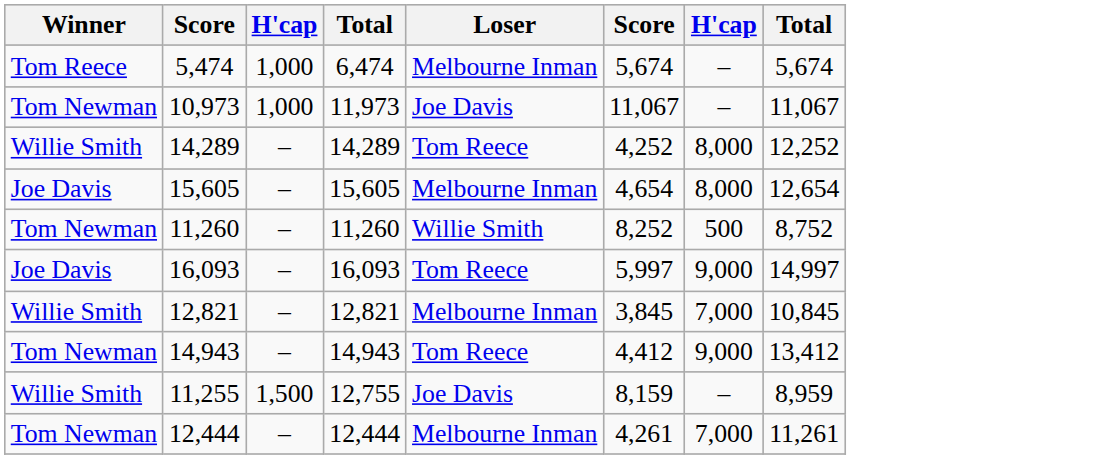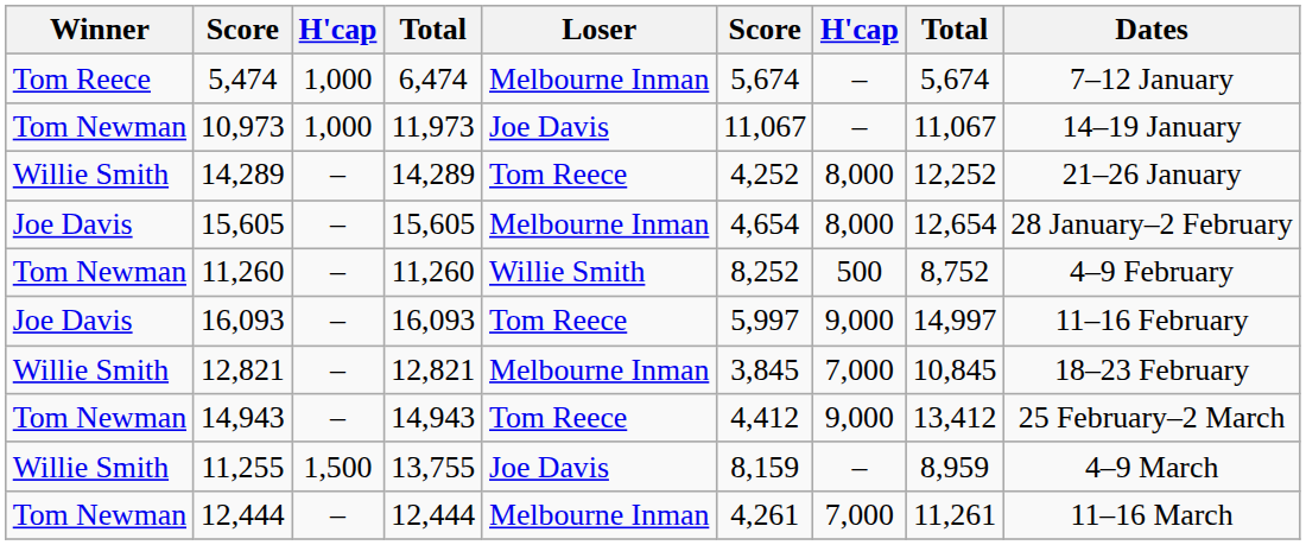 <table class="wikitable" style="text-align:center">
 <tr>
 <th>Winner</th>
 <th>Score</th>
 <th><a href='#'>H'cap</a></th>
 <th>Total</th>
 <th>Loser</th>
 <th>Score</th>
 <th><a href='#'>H'cap</a></th>
 <th>Total</th>
+<th>Dates</th>
 </tr>
 <tr>
 <td align=left><a href='#'>Tom Reece</a></td>
 <td>5,474</td>
 <td>1,000</td>
 <td>6,474</td>
 <td align=left><a href='#'>Melbourne Inman</a></td>
 <td>5,674</td>
 <td>–</td>
 <td>5,674</td>
+<td>7–12 January</td>
 </tr>
 <tr>
 <td align=left><a href='#'>Tom Newman</a></td>
 <td>10,973</td>
 <td>1,000</td>
 <td>11,973</td>
 <td align=left><a href='#'>Joe Davis</a></td>
 <td>11,067</td>
 <td>–</td>
 <td>11,067</td>
+<td>14–19 January</td>
 </tr>
 <tr>
 <td align=left><a href='#'>Willie Smith</a></td>
 <td>14,289</td>
 <td>–</td>
 <td>14,289</td>
 <td align=left><a href='#'>Tom Reece</a></td>
 <td>4,252</td>
 <td>8,000</td>
 <td>12,252</td>
+<td>21–26 January</td>
 </tr>
 <tr>
 <td align=left><a href='#'>Joe Davis</a></td>
 <td>15,605</td>
 <td>–</td>
 <td>15,605</td>
 <td align=left><a href='#'>Melbourne Inman</a></td>
 <td>4,654</td>
 <td>8,000</td>
 <td>12,654</td>
+<td>28 January–2 February</td>
 </tr>
 <tr>
 <td align=left><a href='#'>Tom Newman</a></td>
 <td>11,260</td>
 <td>–</td>
 <td>11,260</td>
 <td align=left><a href='#'>Willie Smith</a></td>
 <td>8,252</td>
 <td>500</td>
 <td>8,752</td>
+<td>4–9 February</td>
 </tr>
 <tr>
 <td align=left><a href='#'>Joe Davis</a></td>
 <td>16,093</td>
 <td>–</td>
 <td>16,093</td>
 <td align=left><a href='#'>Tom Reece</a></td>
 <td>5,997</td>
 <td>9,000</td>
 <td>14,997</td>
+<td>11–16 February</td>
 </tr>
 <tr>
 <td align=left><a href='#'>Willie Smith</a></td>
 <td>12,821</td>
 <td>–</td>
 <td>12,821</td>
 <td align=left><a href='#'>Melbourne Inman</a></td>
 <td>3,845</td>
 <td>7,000</td>
 <td>10,845</td>
+<td>18–23 February</td>
 </tr>
 <tr>
 <td align=left><a href='#'>Tom Newman</a></td>
 <td>14,943</td>
 <td>–</td>
 <td>14,943</td>
 <td align=left><a href='#'>Tom Reece</a></td>
 <td>4,412</td>
 <td>9,000</td>
 <td>13,412</td>
+<td>25 February–2 March</td>
 </tr>
 <tr>
 <td align=left><a href='#'>Willie Smith</a></td>
 <td>11,255</td>
 <td>1,500</td>
-<td>12,755</td>
+<td>13,755</td>
 <td align=left><a href='#'>Joe Davis</a></td>
 <td>8,159</td>
 <td>–</td>
 <td>8,959</td>
+<td>4–9 March</td>
 </tr>
 <tr>
 <td align=left><a href='#'>Tom Newman</a></td>
 <td>12,444</td>
 <td>–</td>
 <td>12,444</td>
 <td align=left><a href='#'>Melbourne Inman</a></td>
 <td>4,261</td>
 <td>7,000</td>
 <td>11,261</td>
+<td>11–16 March</td>
 </tr>
 </table>
